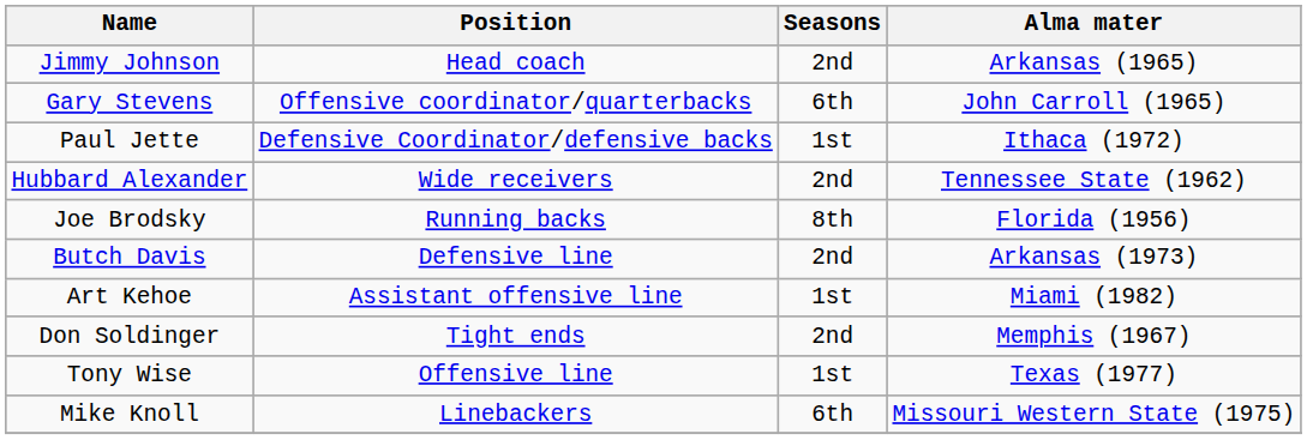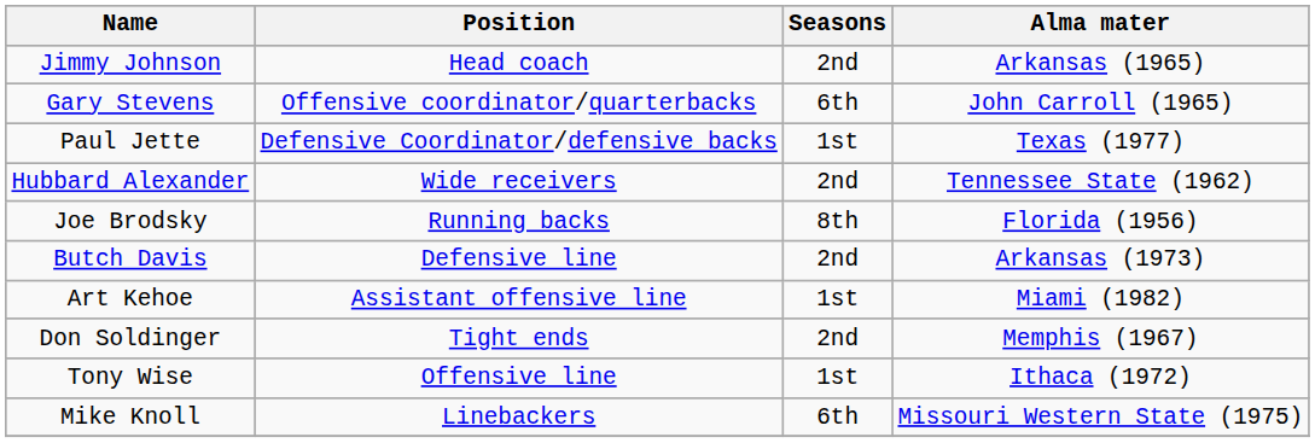 <table class="wikitable" border="1" style="font-size:90%;">
 <tr>
 <th>Name</th>
 <th>Position</th>
 <th>Seasons</th>
 <th>Alma mater</th>
 </tr>
 <tr style="text-align:center;">
 <td><a href='#'>Jimmy Johnson</a></td>
 <td><a href='#'>Head coach</a></td>
 <td>2nd</td>
 <td><a href='#'>Arkansas</a> (1965)</td>
 </tr>
 <tr style="text-align:center;">
 <td><a href='#'>Gary Stevens</a></td>
 <td><a href='#'>Offensive coordinator</a>/<a href='#'>quarterbacks</a></td>
 <td>6th</td>
 <td><a href='#'>John Carroll</a> (1965)</td>
 </tr>
 <tr style="text-align:center;">
 <td>Paul Jette</td>
 <td><a href='#'>Defensive Coordinator</a>/<a href='#'>defensive backs</a></td>
 <td>1st</td>
-<td><a href='#'>Ithaca</a> (1972)</td>
+<td><a href='#'>Texas</a> (1977)</td>
 </tr>
 <tr style="text-align:center;">
 <td><a href='#'>Hubbard Alexander</a></td>
 <td><a href='#'>Wide receivers</a></td>
 <td>2nd</td>
 <td><a href='#'>Tennessee State</a> (1962)</td>
 </tr>
 <tr style="text-align:center;">
 <td>Joe Brodsky</td>
 <td><a href='#'>Running backs</a></td>
 <td>8th</td>
 <td><a href='#'>Florida</a> (1956)</td>
 </tr>
 <tr style="text-align:center;">
 <td><a href='#'>Butch Davis</a></td>
 <td><a href='#'>Defensive line</a></td>
 <td>2nd</td>
 <td><a href='#'>Arkansas</a> (1973)</td>
 </tr>
 <tr style="text-align:center;">
 <td>Art Kehoe</td>
 <td><a href='#'>Assistant offensive line</a></td>
 <td>1st</td>
 <td><a href='#'>Miami</a> (1982)</td>
 </tr>
 <tr style="text-align:center;">
 <td>Don Soldinger</td>
 <td><a href='#'>Tight ends</a></td>
 <td>2nd</td>
 <td><a href='#'>Memphis</a> (1967)</td>
 </tr>
 <tr style="text-align:center;">
 <td>Tony Wise</td>
 <td><a href='#'>Offensive line</a></td>
 <td>1st</td>
-<td><a href='#'>Texas</a> (1977)</td>
+<td><a href='#'>Ithaca</a> (1972)</td>
 </tr>
 <tr style="text-align:center;">
 <td>Mike Knoll</td>
 <td><a href='#'>Linebackers</a></td>
 <td>6th</td>
 <td><a href='#'>Missouri Western State</a> (1975)</td>
 </tr>
 <tr style="text-align:center;">
 </tr>
 </table>
